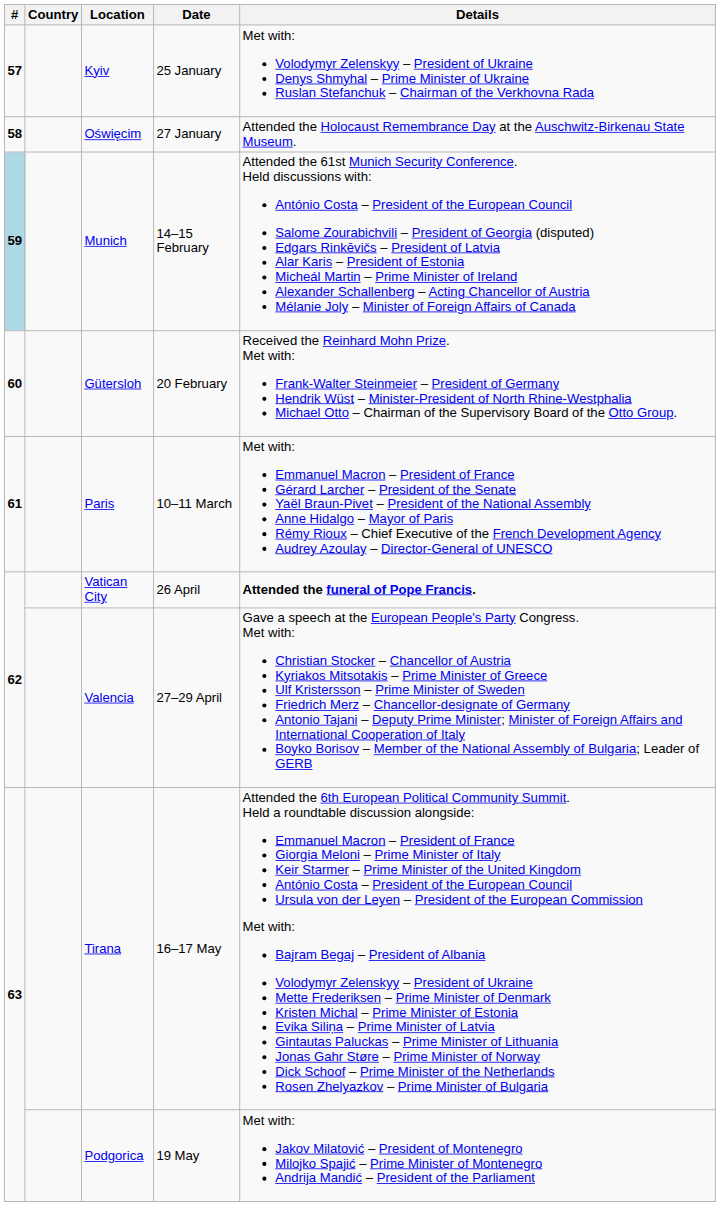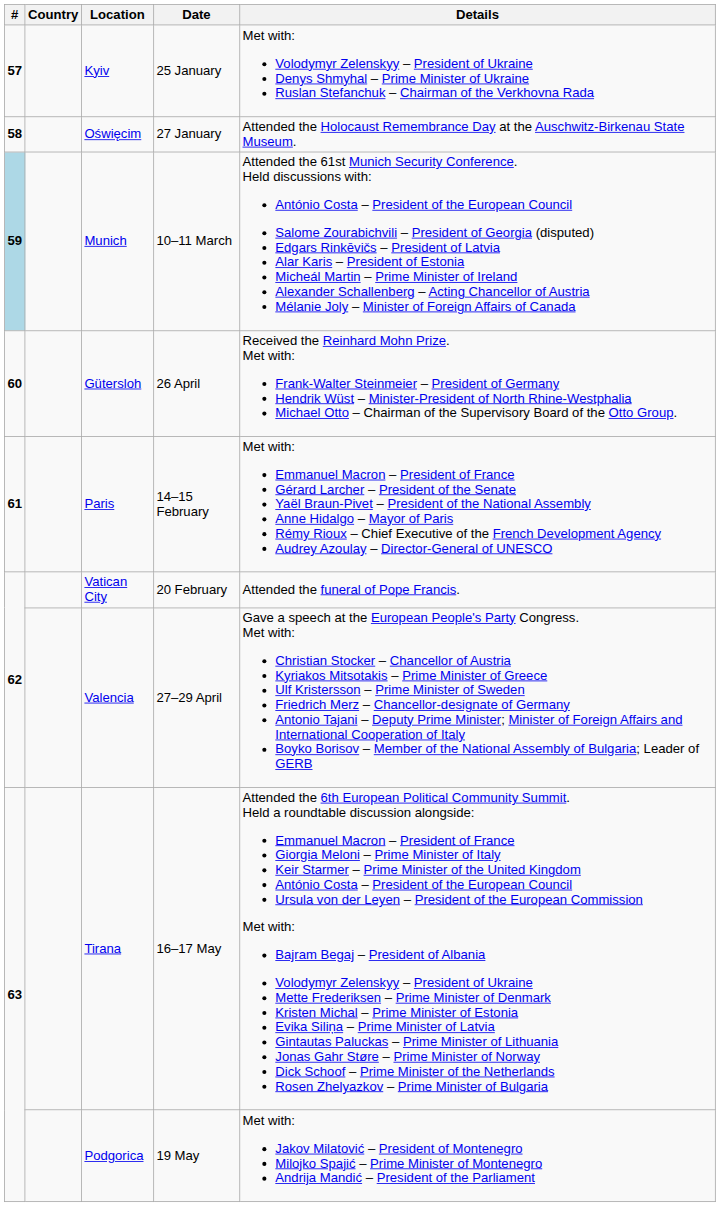 <table class="wikitable">
 <tr>
 <th>#</th>
 <th>Country</th>
 <th>Location</th>
 <th>Date</th>
 <th>Details</th>
 </tr>
 <tr>
 <td><strong>57</strong></td>
 <td><strong></strong></td>
 <td><a href='#'>Kyiv</a></td>
 <td>25 January</td>
 <td>Met with:<br><ul><li><a href='#'>Volodymyr Zelenskyy</a> – <a href='#'>President of Ukraine</a></li><li><a href='#'>Denys Shmyhal</a> – <a href='#'>Prime Minister of Ukraine</a></li><li><a href='#'>Ruslan Stefanchuk</a> – <a href='#'>Chairman of the Verkhovna Rada</a></li></ul></td>
 </tr>
 <tr>
 <td><strong>58</strong></td>
 <td><strong></strong></td>
 <td><a href='#'>Oświęcim</a></td>
 <td>27 January</td>
 <td>Attended the <a href='#'>Holocaust Remembrance Day</a> at the <a href='#'>Auschwitz-Birkenau State Museum</a>.</td>
 </tr>
 <tr>
 <td style="background: lightblue;"><strong>59</strong></td>
 <td><strong></strong></td>
 <td><a href='#'>Munich</a></td>
-<td>14–15 February</td>
+<td>10–11 March</td>
 <td>Attended the 61st <a href='#'>Munich Security Conference</a>.<br>Held discussions with:<ul><li><a href='#'>António Costa</a> – <a href='#'>President of the European Council</a></li></ul><ul><li><a href='#'>Salome Zourabichvili</a> – <a href='#'>President of Georgia</a> (disputed)</li><li><a href='#'>Edgars Rinkēvičs</a> – <a href='#'>President of Latvia</a></li><li><a href='#'>Alar Karis</a> – <a href='#'>President of Estonia</a></li><li><a href='#'>Micheál Martin</a> – <a href='#'>Prime Minister of Ireland</a></li><li><a href='#'>Alexander Schallenberg</a> – <a href='#'>Acting Chancellor of Austria</a></li><li><a href='#'>Mélanie Joly</a> – <a href='#'>Minister of Foreign Affairs of Canada</a></li></ul></td>
 </tr>
 <tr>
 <td><strong>60</strong></td>
 <td><strong></strong></td>
 <td><a href='#'>Gütersloh</a></td>
-<td>20 February</td>
+<td>26 April</td>
 <td>Received the <a href='#'>Reinhard Mohn Prize</a>.<br>Met with:<ul><li><a href='#'>Frank-Walter Steinmeier</a> – <a href='#'>President of Germany</a></li><li><a href='#'>Hendrik Wüst</a> – <a href='#'>Minister-President of North Rhine-Westphalia</a></li><li><a href='#'>Michael Otto</a> – Chairman of the Supervisory Board of the <a href='#'>Otto Group</a>.</li></ul></td>
 </tr>
 <tr>
 <td><strong>61</strong></td>
 <td><strong></strong></td>
 <td><a href='#'>Paris</a></td>
-<td>10–11 March</td>
+<td>14–15 February</td>
 <td>Met with:<br><ul><li><a href='#'>Emmanuel Macron</a> – <a href='#'>President of France</a></li><li><a href='#'>Gérard Larcher</a> – <a href='#'>President of the Senate</a></li><li><a href='#'>Yaël Braun-Pivet</a> – <a href='#'>President of the National Assembly</a></li><li><a href='#'>Anne Hidalgo</a> – <a href='#'>Mayor of Paris</a></li><li><a href='#'>Rémy Rioux</a> – Chief Executive of the <a href='#'>French Development Agency</a></li><li><a href='#'>Audrey Azoulay</a> – <a href='#'>Director-General of UNESCO</a></li></ul></td>
 </tr>
 <tr>
 <td rowspan="2"><strong>62</strong></td>
 <td><strong></strong></td>
 <td><a href='#'>Vatican City</a></td>
-<td>26 April</td>
-<td><strong>Attended the <a href='#'>funeral of Pope Francis</a>.</strong></td>
+<td>20 February</td>
+<td>Attended the <a href='#'>funeral of Pope Francis</a>.</td>
 </tr>
 <tr>
 <td><strong></strong></td>
 <td><a href='#'>Valencia</a></td>
 <td>27–29 April</td>
 <td>Gave a speech at the <a href='#'>European People's Party</a> Congress.<br>Met with:<ul><li><a href='#'>Christian Stocker</a> – <a href='#'>Chancellor of Austria</a></li><li><a href='#'>Kyriakos Mitsotakis</a> – <a href='#'>Prime Minister of Greece</a></li><li><a href='#'>Ulf Kristersson</a> – <a href='#'>Prime Minister of Sweden</a></li><li><a href='#'>Friedrich Merz</a> – <a href='#'>Chancellor-designate of Germany</a></li><li><a href='#'>Antonio Tajani</a> – <a href='#'>Deputy Prime Minister</a>; <a href='#'>Minister of Foreign Affairs and International Cooperation of Italy</a></li><li><a href='#'>Boyko Borisov</a> – <a href='#'>Member of the National Assembly of Bulgaria</a>; Leader of <a href='#'>GERB</a></li></ul></td>
 </tr>
 <tr>
 <td rowspan="2"><strong>63</strong></td>
 <td><strong></strong></td>
 <td><a href='#'>Tirana</a></td>
 <td>16–17 May</td>
 <td>Attended the <a href='#'>6th European Political Community Summit</a>.<br>Held a roundtable discussion alongside:<ul><li><a href='#'>Emmanuel Macron</a> – <a href='#'>President of France</a></li><li><a href='#'>Giorgia Meloni</a> – <a href='#'>Prime Minister of Italy</a></li><li><a href='#'>Keir Starmer</a> – <a href='#'>Prime Minister of the United Kingdom</a></li><li><a href='#'>António Costa</a> – <a href='#'>President of the European Council</a></li><li><a href='#'>Ursula von der Leyen</a> – <a href='#'>President of the European Commission</a></li></ul>Met with:<ul><li><a href='#'>Bajram Begaj</a> – <a href='#'>President of Albania</a></li></ul><ul><li><a href='#'>Volodymyr Zelenskyy</a> – <a href='#'>President of Ukraine</a></li><li><a href='#'>Mette Frederiksen</a> – <a href='#'>Prime Minister of Denmark</a></li><li><a href='#'>Kristen Michal</a> – <a href='#'>Prime Minister of Estonia</a></li><li><a href='#'>Evika Siliņa</a> – <a href='#'>Prime Minister of Latvia</a></li><li><a href='#'>Gintautas Paluckas</a> – <a href='#'>Prime Minister of Lithuania</a></li><li><a href='#'>Jonas Gahr Støre</a> – <a href='#'>Prime Minister of Norway</a></li><li><a href='#'>Dick Schoof</a> – <a href='#'>Prime Minister of the Netherlands</a></li><li><a href='#'>Rosen Zhelyazkov</a> – <a href='#'>Prime Minister of Bulgaria</a></li></ul></td>
 </tr>
 <tr>
 <td><strong></strong></td>
 <td><a href='#'>Podgorica</a></td>
 <td>19 May</td>
 <td>Met with:<br><ul><li><a href='#'>Jakov Milatović</a> – <a href='#'>President of Montenegro</a></li><li><a href='#'>Milojko Spajić</a> – <a href='#'>Prime Minister of Montenegro</a></li><li><a href='#'>Andrija Mandić</a> – <a href='#'>President of the Parliament</a></li></ul></td>
 </tr>
 </table>
